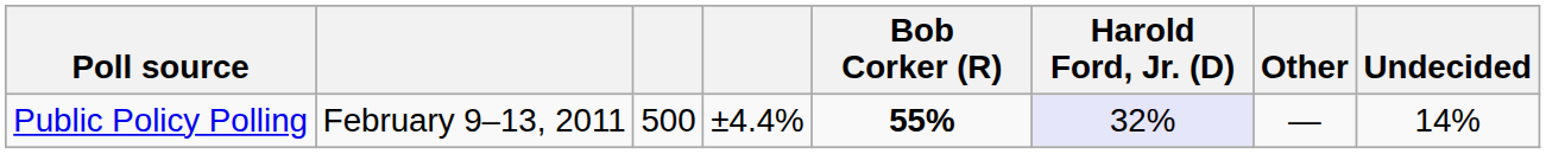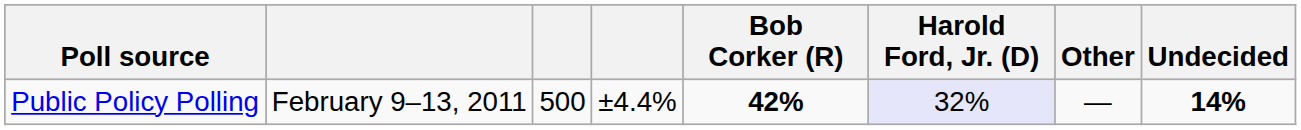 <table class="wikitable" style="text-align:center">
 <tr valign= bottom>
 <th>Poll source</th>
 <th></th>
 <th></th>
 <th></th>
 <th style="width:100px;">Bob<br>Corker (R)</th>
 <th style="width:100px;">Harold<br>Ford, Jr. (D)</th>
 <th>Other</th>
 <th>Undecided</th>
 </tr>
 <tr>
 <td align=left><a href='#'>Public Policy Polling</a></td>
 <td>February 9–13, 2011</td>
 <td>500</td>
 <td>±4.4%</td>
-<td><strong>55%</strong></td>
+<td><strong>42%</strong></td>
 <td style="background: lavender;">32%</td>
 <td>—</td>
-<td>14%</td>
+<td><strong>14%</strong></td>
 </tr>
 </table>
